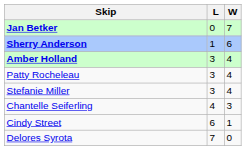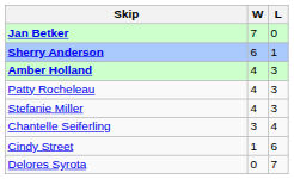 <table class="wikitable">
 <tr>
 <th bgcolor="#efefef" width="320">Skip</th>
+<th bgcolor="#efefef" width="20">W</th>
 <th bgcolor="#efefef" width="20">L</th>
-<th bgcolor="#efefef" width="20">W</th>
 </tr>
 <tr bgcolor="#ccffcc">
 <td><strong><a href='#'>Jan Betker</a></strong></td>
+<td>7</td>
 <td>0</td>
-<td>7</td>
 </tr>
 <tr bgcolor="#aac9fc">
 <td><strong><a href='#'>Sherry Anderson</a></strong></td>
+<td>6</td>
 <td>1</td>
-<td>6</td>
 </tr>
 <tr bgcolor="#ccffcc">
 <td><strong><a href='#'>Amber Holland</a></strong></td>
+<td>4</td>
+<td>3</td>
+</tr>
+<tr>
+<td><a href='#'>Patty Rocheleau</a></td>
+<td>4</td>
+<td>3</td>
+</tr>
+<tr>
+<td><a href='#'>Stefanie Miller</a></td>
+<td>4</td>
+<td>3</td>
+</tr>
+<tr>
+<td><a href='#'>Chantelle Seiferling</a></td>
 <td>3</td>
 <td>4</td>
 </tr>
 <tr>
-<td><a href='#'>Patty Rocheleau</a></td>
-<td>3</td>
-<td>4</td>
-</tr>
-<tr>
-<td><a href='#'>Stefanie Miller</a></td>
-<td>3</td>
-<td>4</td>
-</tr>
-<tr>
-<td><a href='#'>Chantelle Seiferling</a></td>
-<td>4</td>
-<td>3</td>
-</tr>
-<tr>
 <td><a href='#'>Cindy Street</a></td>
+<td>1</td>
 <td>6</td>
-<td>1</td>
 </tr>
 <tr>
 <td><a href='#'>Delores Syrota</a></td>
+<td>0</td>
 <td>7</td>
-<td>0</td>
 </tr>
 </table>
